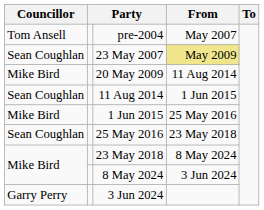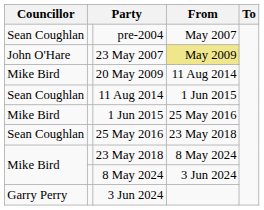 <table class=wikitable>
 <tr>
 <th>Councillor</th>
 <th colspan=2>Party</th>
 <th>From</th>
 <th>To</th>
 </tr>
 <tr>
-<td>Tom Ansell</td>
+<td>Sean Coughlan</td>
 <td></td>
 <td align=right>pre-2004</td>
 <td align=right>May 2007</td>
 </tr>
 <tr>
-<td>Sean Coughlan</td>
+<td>John O'Hare</td>
 <td></td>
 <td align=right>23 May 2007</td>
 <td align=right style="background: khaki;">May 2009</td>
 </tr>
 <tr>
 <td>Mike Bird</td>
 <td></td>
 <td align=right>20 May 2009</td>
 <td align=right>11 Aug 2014</td>
 </tr>
 <tr>
 <td>Sean Coughlan</td>
 <td></td>
 <td align=right>11 Aug 2014</td>
 <td align=right>1 Jun 2015</td>
 </tr>
 <tr>
 <td>Mike Bird</td>
 <td></td>
 <td align=right>1 Jun 2015</td>
 <td align=right>25 May 2016</td>
 </tr>
 <tr>
 <td>Sean Coughlan</td>
 <td></td>
 <td align=right>25 May 2016</td>
 <td align=right>23 May 2018</td>
 </tr>
 <tr>
 <td rowspan=2>Mike Bird</td>
 <td></td>
 <td align=right>23 May 2018</td>
 <td align=right>8 May 2024</td>
 </tr>
 <tr>
 <td></td>
 <td align=right>8 May 2024</td>
 <td align=right>3 Jun 2024</td>
 </tr>
 <tr>
 <td>Garry Perry</td>
 <td></td>
 <td align=right>3 Jun 2024</td>
 <td align=right></td>
 </tr>
 </table>
